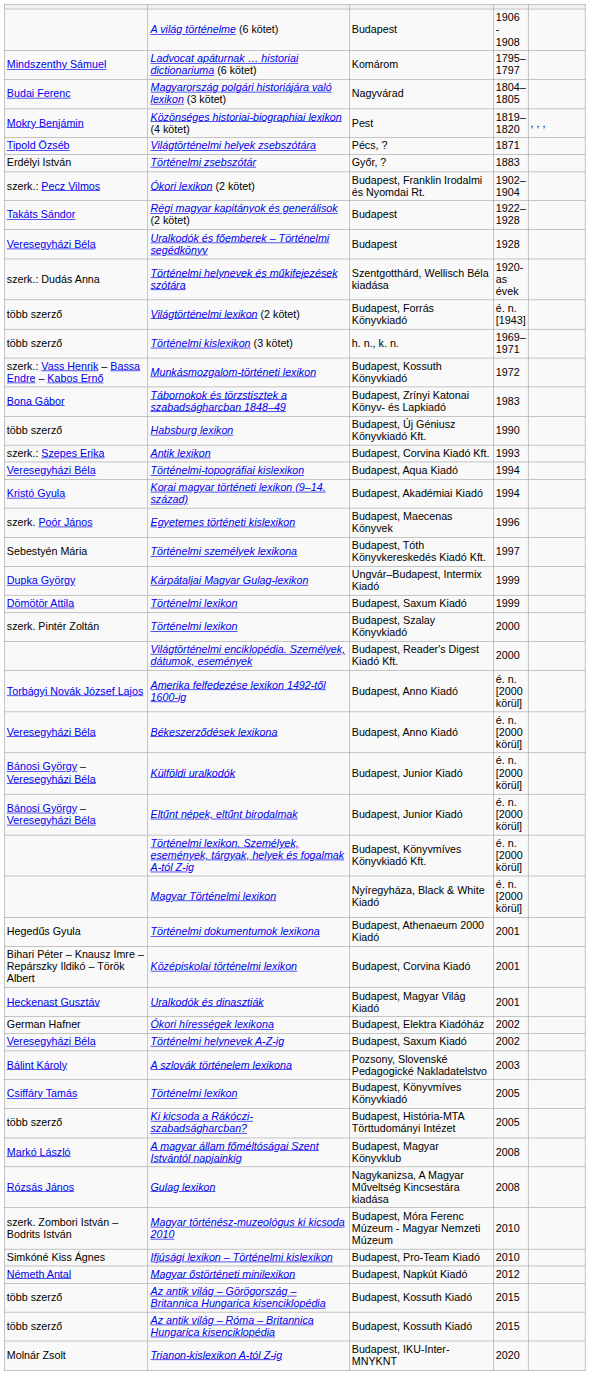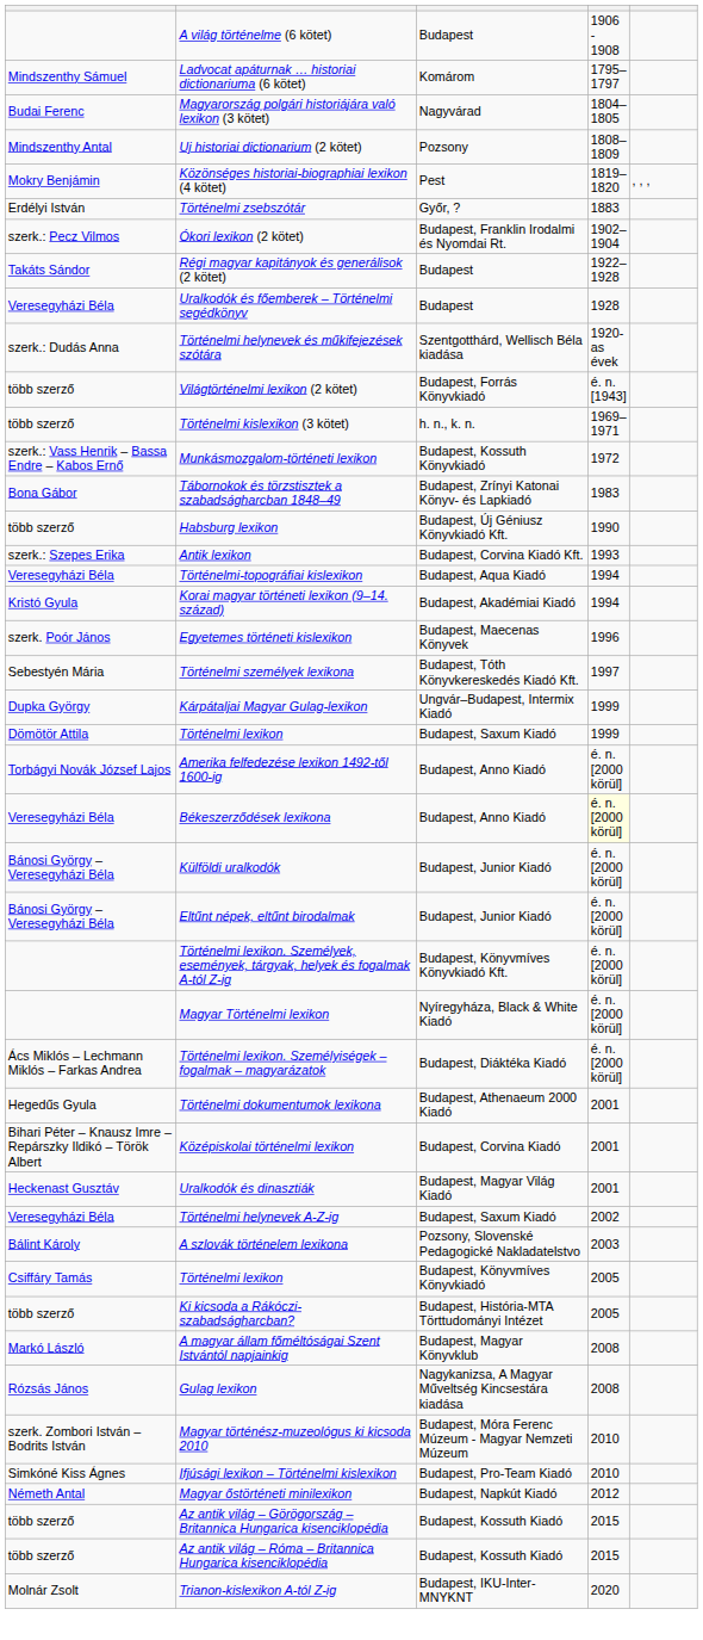 <table class="wikitable sortable">
 <tr>
 <th bgcolor="#DAA520" width="25%"></th>
 <th bgcolor="#DAA520" width="35%"></th>
 <th bgcolor="#DAA520" width="25%"></th>
 <th bgcolor="#DAA520" width="5%"></th>
 <th bgcolor="#DAA520" width="10%"></th>
 </tr>
 <tr>
 <td></td>
 <td><em><a href='#'>A világ történelme</a></em> (6 kötet)</td>
 <td>Budapest</td>
 <td>1906 - 1908</td>
 <td></td>
 </tr>
 <tr>
 <td><a href='#'>Mindszenthy Sámuel</a></td>
 <td><em><a href='#'>Ladvocat apáturnak … historiai dictionariuma</a></em> (6 kötet)</td>
 <td>Komárom</td>
 <td>1795–1797</td>
 <td></td>
 </tr>
 <tr>
 <td><a href='#'>Budai Ferenc</a></td>
 <td><em><a href='#'>Magyarország polgári historiájára való lexikon</a></em> (3 kötet)</td>
 <td>Nagyvárad</td>
 <td>1804–1805</td>
 <td></td>
 </tr>
 <tr>
+<td><a href='#'>Mindszenthy Antal</a></td>
+<td><em><a href='#'>Uj historiai dictionarium</a></em> (2 kötet)</td>
+<td>Pozsony</td>
+<td>1808–1809</td>
+<td></td>
+</tr>
+<tr>
 <td><a href='#'>Mokry Benjámin</a></td>
 <td><em><a href='#'>Közönséges historiai-biographiai lexikon</a></em> (4 kötet)</td>
 <td>Pest</td>
 <td>1819–1820</td>
 <td>, , , </td>
-</tr>
-<tr>
-<td><a href='#'>Tipold Özséb</a></td>
-<td><em><a href='#'>Világtörténelmi helyek zsebszótára</a></em></td>
-<td>Pécs, ?</td>
-<td>1871</td>
-<td></td>
 </tr>
 <tr>
 <td>Erdélyi István</td>
 <td><em><a href='#'>Történelmi zsebszótár</a></em></td>
 <td>Győr, ?</td>
 <td>1883</td>
 <td></td>
 </tr>
 <tr>
 <td>szerk.: <a href='#'>Pecz Vilmos</a></td>
 <td><em><a href='#'>Ókori lexikon</a></em> (2 kötet)</td>
 <td>Budapest, Franklin Irodalmi és Nyomdai Rt.</td>
 <td>1902–1904</td>
 <td></td>
 </tr>
 <tr>
 <td><a href='#'>Takáts Sándor</a></td>
 <td><em><a href='#'>Régi magyar kapitányok és generálisok</a></em> (2 kötet)</td>
 <td>Budapest</td>
 <td>1922–1928</td>
 <td></td>
 </tr>
 <tr>
 <td><a href='#'>Veresegyházi Béla</a></td>
 <td><em><a href='#'>Uralkodók és főemberek – Történelmi segédkönyv</a></em></td>
 <td>Budapest</td>
 <td>1928</td>
 <td></td>
 </tr>
 <tr>
 <td>szerk.: Dudás Anna</td>
 <td><em><a href='#'>Történelmi helynevek és műkifejezések szótára</a></em></td>
 <td>Szentgotthárd, Wellisch Béla kiadása</td>
 <td>1920-as évek</td>
 <td></td>
 </tr>
 <tr>
 <td>több szerző</td>
 <td><em><a href='#'>Világtörténelmi lexikon</a></em> (2 kötet)</td>
 <td>Budapest, Forrás Könyvkiadó</td>
 <td>é. n. [1943]</td>
 <td></td>
 </tr>
 <tr>
 <td>több szerző</td>
 <td><em><a href='#'>Történelmi kislexikon</a></em> (3 kötet)</td>
 <td>h. n., k. n.</td>
 <td>1969–1971</td>
 <td></td>
 </tr>
 <tr>
 <td>szerk.: <a href='#'>Vass Henrik</a> – <a href='#'>Bassa Endre</a> – <a href='#'>Kabos Ernő</a></td>
 <td><em><a href='#'>Munkásmozgalom-történeti lexikon</a></em></td>
 <td>Budapest, Kossuth Könyvkiadó</td>
 <td>1972</td>
 <td></td>
 </tr>
 <tr>
 <td><a href='#'>Bona Gábor</a></td>
 <td><em><a href='#'>Tábornokok és törzstisztek a szabadságharcban 1848–49</a></em></td>
 <td>Budapest, Zrínyi Katonai Könyv- és Lapkiadó</td>
 <td>1983</td>
 <td></td>
 </tr>
 <tr>
 <td>több szerző</td>
 <td><em><a href='#'>Habsburg lexikon</a></em></td>
 <td>Budapest, Új Géniusz Könyvkiadó Kft.</td>
 <td>1990</td>
 <td></td>
 </tr>
 <tr>
 <td>szerk.: <a href='#'>Szepes Erika</a></td>
 <td><em><a href='#'>Antik lexikon</a></em></td>
 <td>Budapest, Corvina Kiadó Kft.</td>
 <td>1993</td>
 <td></td>
 </tr>
 <tr>
 <td><a href='#'>Veresegyházi Béla</a></td>
 <td><em><a href='#'>Történelmi-topográfiai kislexikon</a></em></td>
 <td>Budapest, Aqua Kiadó</td>
 <td>1994</td>
 <td></td>
 </tr>
 <tr>
 <td><a href='#'>Kristó Gyula</a></td>
 <td><em><a href='#'>Korai magyar történeti lexikon (9–14. század)</a></em></td>
 <td>Budapest, Akadémiai Kiadó</td>
 <td>1994</td>
 <td></td>
 </tr>
 <tr>
 <td>szerk. <a href='#'>Poór János</a></td>
 <td><em><a href='#'>Egyetemes történeti kislexikon</a></em></td>
 <td>Budapest, Maecenas Könyvek</td>
 <td>1996</td>
 <td></td>
 </tr>
 <tr>
 <td>Sebestyén Mária</td>
 <td><em><a href='#'>Történelmi személyek lexikona </a></em></td>
 <td>Budapest, Tóth Könyvkereskedés Kiadó Kft.</td>
 <td>1997</td>
 <td></td>
 </tr>
 <tr>
 <td><a href='#'>Dupka György</a></td>
 <td><em><a href='#'>Kárpátaljai Magyar Gulag-lexikon</a></em></td>
 <td>Ungvár–Budapest, Intermix Kiadó</td>
 <td>1999</td>
 <td></td>
 </tr>
 <tr>
 <td><a href='#'>Dömötör Attila</a></td>
 <td><em><a href='#'>Történelmi lexikon</a></em></td>
 <td>Budapest, Saxum Kiadó</td>
 <td>1999</td>
 <td></td>
 </tr>
 <tr>
-<td>szerk. Pintér Zoltán</td>
-<td><em><a href='#'>Történelmi lexikon</a></em></td>
-<td>Budapest, Szalay Könyvkiadó</td>
-<td>2000</td>
-<td></td>
-</tr>
-<tr>
-<td></td>
-<td><em><a href='#'>Világtörténelmi enciklopédia. Személyek, dátumok, események</a></em></td>
-<td>Budapest, Reader's Digest Kiadó Kft.</td>
-<td>2000</td>
-<td></td>
-</tr>
-<tr>
 <td><a href='#'>Torbágyi Novák József Lajos</a></td>
 <td><em><a href='#'>Amerika felfedezése lexikon 1492-től 1600-ig</a></em></td>
 <td>Budapest, Anno Kiadó</td>
 <td>é. n. [2000 körül]</td>
 <td></td>
 </tr>
 <tr>
 <td><a href='#'>Veresegyházi Béla</a></td>
 <td><em><a href='#'>Békeszerződések lexikona</a></em></td>
 <td>Budapest, Anno Kiadó</td>
-<td>é. n. [2000 körül]</td>
+<td style="background: lightyellow;">é. n. [2000 körül]</td>
 <td></td>
 </tr>
 <tr>
 <td><a href='#'>Bánosi György</a> – <a href='#'>Veresegyházi Béla</a></td>
 <td><em><a href='#'>Külföldi uralkodók</a></em></td>
 <td>Budapest, Junior Kiadó</td>
 <td>é. n. [2000 körül]</td>
 <td></td>
 </tr>
 <tr>
 <td><a href='#'>Bánosi György</a> – <a href='#'>Veresegyházi Béla</a></td>
 <td><em><a href='#'>Eltűnt népek, eltűnt birodalmak</a></em></td>
 <td>Budapest, Junior Kiadó</td>
 <td>é. n. [2000 körül]</td>
 <td></td>
 </tr>
 <tr>
 <td></td>
 <td><em><a href='#'>Történelmi lexikon. Személyek, események, tárgyak, helyek és fogalmak A-tól Z-ig</a></em></td>
 <td>Budapest, Könyvmíves Könyvkiadó Kft.</td>
 <td>é. n. [2000 körül]</td>
 <td></td>
 </tr>
 <tr>
 <td></td>
 <td><em><a href='#'>Magyar Történelmi lexikon</a></em></td>
 <td>Nyíregyháza, Black & White Kiadó</td>
 <td>é. n. [2000 körül]</td>
 <td></td>
 </tr>
 <tr>
+<td>Ács Miklós – Lechmann Miklós – Farkas Andrea</td>
+<td><em><a href='#'>Történelmi lexikon. Személyiségek – fogalmak – magyarázatok</a></em></td>
+<td>Budapest, Diáktéka Kiadó</td>
+<td>é. n. [2000 körül]</td>
+<td></td>
+</tr>
+<tr>
 <td>Hegedűs Gyula</td>
 <td><em><a href='#'>Történelmi dokumentumok lexikona</a></em></td>
 <td>Budapest, Athenaeum 2000 Kiadó</td>
 <td>2001</td>
 <td></td>
 </tr>
 <tr>
 <td>Bihari Péter – Knausz Imre – Repárszky Ildikó – Török Albert</td>
 <td><em><a href='#'>Középiskolai történelmi lexikon</a></em></td>
 <td>Budapest, Corvina Kiadó</td>
 <td>2001</td>
 <td></td>
 </tr>
 <tr>
 <td><a href='#'>Heckenast Gusztáv</a></td>
 <td><em><a href='#'>Uralkodók és dinasztiák</a></em></td>
 <td>Budapest, Magyar Világ Kiadó</td>
 <td>2001</td>
-<td></td>
-</tr>
-<tr>
-<td>German Hafner</td>
-<td><em><a href='#'>Ókori hírességek lexikona</a></em></td>
-<td>Budapest, Elektra Kiadóház</td>
-<td>2002</td>
 <td></td>
 </tr>
 <tr>
 <td><a href='#'>Veresegyházi Béla</a></td>
 <td><em><a href='#'>Történelmi helynevek A-Z-ig</a></em></td>
 <td>Budapest, Saxum Kiadó</td>
 <td>2002</td>
 <td></td>
 </tr>
 <tr>
 <td><a href='#'>Bálint Károly</a></td>
 <td><em><a href='#'>A szlovák történelem lexikona</a></em></td>
 <td>Pozsony, Slovenské Pedagogické Nakladatelstvo</td>
 <td>2003</td>
 <td></td>
 </tr>
 <tr>
 <td><a href='#'>Csiffáry Tamás</a></td>
 <td><em><a href='#'>Történelmi lexikon</a></em></td>
 <td>Budapest, Könyvmíves Könyvkiadó</td>
 <td>2005</td>
 <td></td>
 </tr>
 <tr>
 <td>több szerző</td>
 <td><em><a href='#'>Ki kicsoda a Rákóczi-szabadságharcban?</a></em></td>
 <td>Budapest, História-MTA Törttudományi Intézet</td>
 <td>2005</td>
 <td></td>
 </tr>
 <tr>
 <td><a href='#'>Markó László</a></td>
 <td><em><a href='#'>A magyar állam főméltóságai Szent Istvántól napjainkig</a></em></td>
 <td>Budapest, Magyar Könyvklub</td>
 <td>2008</td>
 <td></td>
 </tr>
 <tr>
 <td><a href='#'>Rózsás János</a></td>
 <td><em><a href='#'>Gulag lexikon</a></em></td>
 <td>Nagykanizsa, A Magyar Műveltség Kincsestára kiadása</td>
 <td>2008</td>
 <td></td>
 </tr>
 <tr>
 <td>szerk. Zombori István – Bodrits István</td>
 <td><em><a href='#'>Magyar történész-muzeológus ki kicsoda 2010</a></em></td>
 <td>Budapest, Móra Ferenc Múzeum - Magyar Nemzeti Múzeum</td>
 <td>2010</td>
 <td></td>
 </tr>
 <tr>
 <td>Simkóné Kiss Ágnes</td>
 <td><em><a href='#'>Ifjúsági lexikon – Történelmi kislexikon</a></em></td>
 <td>Budapest, Pro-Team Kiadó</td>
 <td>2010</td>
 <td></td>
 </tr>
 <tr>
 <td><a href='#'>Németh Antal</a></td>
 <td><em><a href='#'>Magyar őstörténeti minilexikon</a></em></td>
 <td>Budapest, Napkút Kiadó</td>
 <td>2012</td>
 <td></td>
 </tr>
 <tr>
 <td>több szerző</td>
 <td><em><a href='#'>Az antik világ – Görögország – Britannica Hungarica kisenciklopédia</a></em></td>
 <td>Budapest, Kossuth Kiadó</td>
 <td>2015</td>
 <td></td>
 </tr>
 <tr>
 <td>több szerző</td>
 <td><em><a href='#'>Az antik világ – Róma – Britannica Hungarica kisenciklopédia</a></em></td>
 <td>Budapest, Kossuth Kiadó</td>
 <td>2015</td>
 <td></td>
 </tr>
 <tr>
 <td>Molnár Zsolt</td>
 <td><em><a href='#'>Trianon-kislexikon A-tól Z-ig</a></em></td>
 <td>Budapest, IKU-Inter-MNYKNT</td>
 <td>2020</td>
 <td></td>
 </tr>
 </table>
